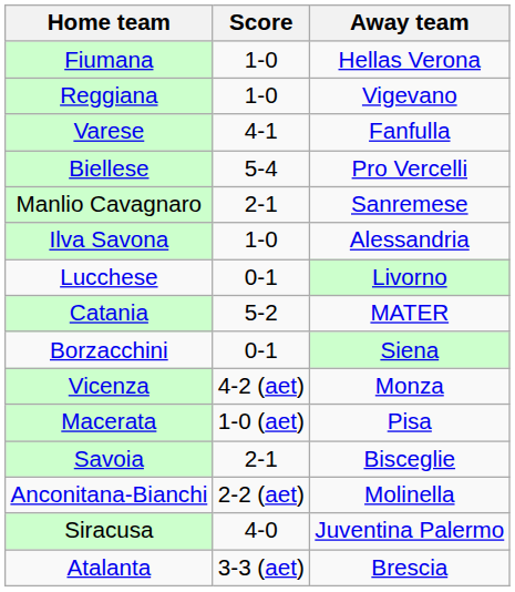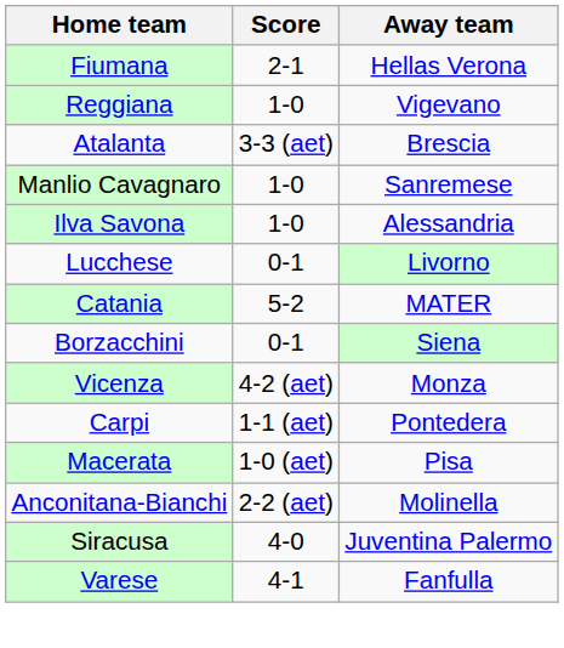 <table class="wikitable" style="text-align: center">
 <tr>
 <th>Home team</th>
 <th>Score</th>
 <th>Away team</th>
 </tr>
 <tr>
 <td bgcolor="ccffcc"><a href='#'>Fiumana</a></td>
-<td>1-0</td>
+<td>2-1</td>
 <td><a href='#'>Hellas Verona</a></td>
 </tr>
 <tr>
 <td bgcolor="ccffcc"><a href='#'>Reggiana</a></td>
 <td>1-0</td>
 <td><a href='#'>Vigevano</a></td>
 </tr>
 <tr>
-<td bgcolor="ccffcc"><a href='#'>Varese</a></td>
-<td>4-1</td>
-<td><a href='#'>Fanfulla</a></td>
-</tr>
-<tr>
-<td bgcolor="ccffcc"><a href='#'>Biellese</a></td>
-<td>5-4</td>
-<td><a href='#'>Pro Vercelli</a></td>
+<td><a href='#'>Atalanta</a></td>
+<td>3-3 (<a href='#'>aet</a>)</td>
+<td><a href='#'>Brescia</a></td>
 </tr>
 <tr>
 <td bgcolor="ccffcc">Manlio Cavagnaro</td>
-<td>2-1</td>
+<td>1-0</td>
 <td><a href='#'>Sanremese</a></td>
 </tr>
 <tr>
 <td bgcolor="ccffcc"><a href='#'>Ilva Savona</a></td>
 <td>1-0</td>
 <td><a href='#'>Alessandria</a></td>
 </tr>
 <tr>
 <td><a href='#'>Lucchese</a></td>
 <td>0-1</td>
 <td bgcolor="ccffcc"><a href='#'>Livorno</a></td>
 </tr>
 <tr>
 <td bgcolor="ccffcc"><a href='#'>Catania</a></td>
 <td>5-2</td>
 <td><a href='#'>MATER</a></td>
 </tr>
 <tr>
 <td><a href='#'>Borzacchini</a></td>
 <td>0-1</td>
 <td bgcolor="ccffcc"><a href='#'>Siena</a></td>
 </tr>
 <tr>
 <td bgcolor="ccffcc"><a href='#'>Vicenza</a></td>
 <td>4-2 (<a href='#'>aet</a>)</td>
 <td><a href='#'>Monza</a></td>
 </tr>
 <tr>
+<td><a href='#'>Carpi</a></td>
+<td>1-1 (<a href='#'>aet</a>)</td>
+<td><a href='#'>Pontedera</a></td>
+</tr>
+<tr>
 <td bgcolor="ccffcc"><a href='#'>Macerata</a></td>
 <td>1-0 (<a href='#'>aet</a>)</td>
 <td><a href='#'>Pisa</a></td>
-</tr>
-<tr>
-<td bgcolor="ccffcc"><a href='#'>Savoia</a></td>
-<td>2-1</td>
-<td><a href='#'>Bisceglie</a></td>
 </tr>
 <tr>
 <td><a href='#'>Anconitana-Bianchi</a></td>
 <td>2-2 (<a href='#'>aet</a>)</td>
 <td><a href='#'>Molinella</a></td>
 </tr>
 <tr>
 <td bgcolor="ccffcc">Siracusa</td>
 <td>4-0</td>
 <td><a href='#'>Juventina Palermo</a></td>
 </tr>
 <tr>
-<td><a href='#'>Atalanta</a></td>
-<td>3-3 (<a href='#'>aet</a>)</td>
-<td><a href='#'>Brescia</a></td>
+<td bgcolor="ccffcc"><a href='#'>Varese</a></td>
+<td>4-1</td>
+<td><a href='#'>Fanfulla</a></td>
 </tr>
 </table>
